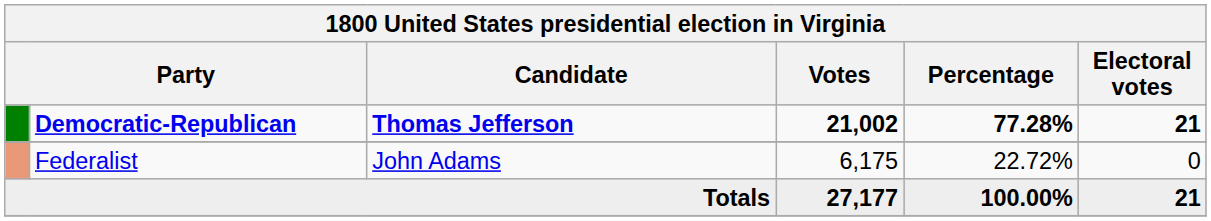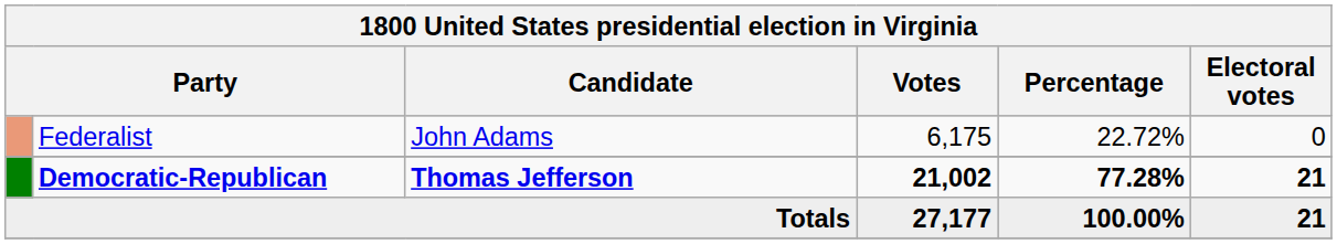 <table class="wikitable" style="font-size: 95%;">
 <tr>
 <th colspan="6">1800 United States presidential election in Virginia</th>
 </tr>
 <tr>
 <th colspan="2" style="width: 15em">Party</th>
 <th style="width: 17em">Candidate</th>
 <th style="width: 5em">Votes</th>
 <th style="width: 7em">Percentage</th>
 <th style="width: 5em">Electoral votes</th>
 </tr>
 <tr>
+<th style="background-color:#EA9978; width: 3px"></th>
+<td style="width: 130px"><a href='#'>Federalist</a></td>
+<td><a href='#'>John Adams</a></td>
+<td align="right">6,175</td>
+<td align="right">22.72%</td>
+<td align="right">0</td>
+</tr>
+<tr>
+</tr>
+<tr>
 <th style="background-color:#008000; width: 3px"></th>
 <td style="width: 130px"><strong><a href='#'>Democratic-Republican</a></strong></td>
 <td><strong><a href='#'>Thomas Jefferson</a></strong></td>
 <td align="right"><strong>21,002</strong></td>
 <td align="right"><strong>77.28%</strong></td>
 <td align="right"><strong>21</strong></td>
-</tr>
-<tr>
-</tr>
-<tr>
-<th style="background-color:#EA9978; width: 3px"></th>
-<td style="width: 130px"><a href='#'>Federalist</a></td>
-<td><a href='#'>John Adams</a></td>
-<td align="right">6,175</td>
-<td align="right">22.72%</td>
-<td align="right">0</td>
 </tr>
 <tr bgcolor="#EEEEEE">
 <td colspan="3" align="right"><strong>Totals</strong></td>
 <td align="right"><strong>27,177</strong></td>
 <td align="right"><strong>100.00%</strong></td>
 <td align="right"><strong>21</strong></td>
 </tr>
 <tr>
 </tr>
 </table>
